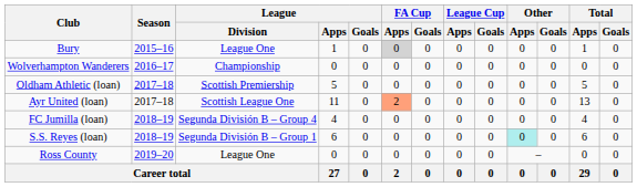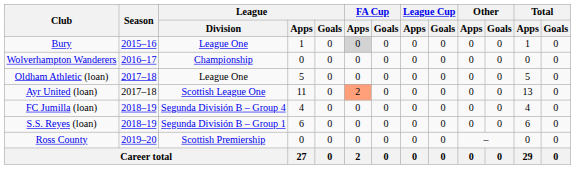 <table class="wikitable" style="text-align:center">
 <tr>
 <th rowspan="2">Club</th>
 <th rowspan="2">Season</th>
 <th colspan="3">League</th>
 <th colspan="2"><a href='#'>FA Cup</a></th>
 <th colspan="2"><a href='#'>League Cup</a></th>
 <th colspan="2">Other</th>
 <th colspan="2">Total</th>
 </tr>
 <tr>
 <th>Division</th>
 <th>Apps</th>
 <th>Goals</th>
 <th>Apps</th>
 <th>Goals</th>
 <th>Apps</th>
 <th>Goals</th>
 <th>Apps</th>
 <th>Goals</th>
 <th>Apps</th>
 <th>Goals</th>
 </tr>
 <tr>
 <td><a href='#'>Bury</a></td>
 <td><a href='#'>2015–16</a></td>
 <td><a href='#'>League One</a></td>
 <td>1</td>
 <td>0</td>
 <td style="background: lightgrey;">0</td>
 <td>0</td>
 <td>0</td>
 <td>0</td>
 <td>0</td>
 <td>0</td>
 <td>1</td>
 <td>0</td>
 </tr>
 <tr>
 <td><a href='#'>Wolverhampton Wanderers</a></td>
 <td><a href='#'>2016–17</a></td>
 <td><a href='#'>Championship</a></td>
 <td>0</td>
 <td>0</td>
 <td>0</td>
 <td>0</td>
 <td>0</td>
 <td>0</td>
 <td>0</td>
 <td>0</td>
 <td>0</td>
 <td>0</td>
 </tr>
 <tr>
 <td><a href='#'>Oldham Athletic</a> (loan)</td>
 <td><a href='#'>2017–18</a></td>
-<td><a href='#'>Scottish Premiership</a></td>
+<td>League One</td>
 <td>5</td>
 <td>0</td>
 <td>0</td>
 <td>0</td>
 <td>0</td>
 <td>0</td>
 <td>0</td>
 <td>0</td>
 <td>5</td>
 <td>0</td>
 </tr>
 <tr>
 <td><a href='#'>Ayr United</a> (loan)</td>
 <td>2017–18</td>
 <td><a href='#'>Scottish League One</a></td>
 <td>11</td>
 <td>0</td>
 <td style="background: lightsalmon;">2</td>
 <td>0</td>
 <td>0</td>
 <td>0</td>
 <td>0</td>
 <td>0</td>
 <td>13</td>
 <td>0</td>
 </tr>
 <tr>
 <td><a href='#'>FC Jumilla</a> (loan)</td>
 <td><a href='#'>2018–19</a></td>
 <td><a href='#'>Segunda División B – Group 4</a></td>
 <td>4</td>
 <td>0</td>
 <td>0</td>
 <td>0</td>
 <td>0</td>
 <td>0</td>
 <td>0</td>
 <td>0</td>
 <td>4</td>
 <td>0</td>
 </tr>
 <tr>
 <td><a href='#'>S.S. Reyes</a> (loan)</td>
 <td><a href='#'>2018–19</a></td>
 <td><a href='#'>Segunda División B – Group 1</a></td>
 <td>6</td>
 <td>0</td>
 <td>0</td>
 <td>0</td>
 <td>0</td>
 <td>0</td>
-<td style="background: paleturquoise;">0</td>
+<td>0</td>
 <td>0</td>
 <td>6</td>
 <td>0</td>
 </tr>
 <tr>
 <td><a href='#'>Ross County</a></td>
 <td><a href='#'>2019–20</a></td>
-<td>League One</td>
+<td><a href='#'>Scottish Premiership</a></td>
 <td>0</td>
 <td>0</td>
 <td>0</td>
 <td>0</td>
 <td>0</td>
 <td>0</td>
 <td colspan=2>–</td>
 <td>0</td>
 <td>0</td>
 </tr>
 <tr>
 <th colspan="3">Career total</th>
 <th>27</th>
 <th>0</th>
 <th>2</th>
 <th>0</th>
 <th>0</th>
 <th>0</th>
 <th>0</th>
 <th>0</th>
 <th>29</th>
 <th>0</th>
 </tr>
 </table>
